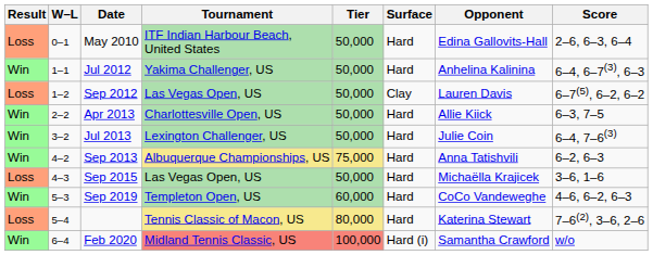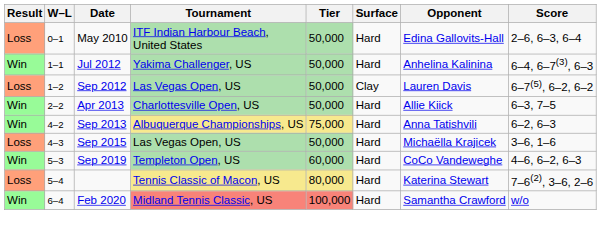 <table class="sortable wikitable">
 <tr>
 <th>Result</th>
 <th class="unsortable">W–L</th>
 <th>Date</th>
 <th>Tournament</th>
 <th>Tier</th>
 <th>Surface</th>
 <th>Opponent</th>
 <th class="unsortable">Score</th>
 </tr>
 <tr>
 <td style="background:#ffa07a;">Loss</td>
 <td><small>0–1</small></td>
 <td>May 2010</td>
 <td style="background:#addfad;"><a href='#'>ITF Indian Harbour Beach</a>, <br>United States</td>
 <td style="background:#addfad;">50,000</td>
 <td>Hard</td>
 <td> <a href='#'>Edina Gallovits-Hall</a></td>
 <td>2–6, 6–3, 6–4</td>
 </tr>
 <tr>
 <td style="background:#98fb98;">Win</td>
 <td><small>1–1</small></td>
 <td><a href='#'>Jul 2012</a></td>
 <td style="background:#addfad;"><a href='#'>Yakima Challenger</a>, US</td>
 <td style="background:#addfad;">50,000</td>
 <td>Hard</td>
 <td> <a href='#'>Anhelina Kalinina</a></td>
 <td>6–4, 6–7<sup>(3)</sup>, 6–3</td>
 </tr>
 <tr>
 <td style="background:#ffa07a;">Loss</td>
 <td><small>1–2</small></td>
 <td><a href='#'>Sep 2012</a></td>
 <td style="background:#addfad;"><a href='#'>Las Vegas Open</a>, US</td>
 <td style="background:#addfad;">50,000</td>
 <td>Clay</td>
 <td> <a href='#'>Lauren Davis</a></td>
 <td>6–7<sup>(5)</sup>, 6–2, 6–2</td>
 </tr>
 <tr>
 <td style="background:#98fb98;">Win</td>
 <td><small>2–2</small></td>
 <td><a href='#'>Apr 2013</a></td>
 <td style="background:#addfad;"><a href='#'>Charlottesville Open</a>, US</td>
 <td style="background:#addfad;">50,000</td>
 <td>Hard</td>
 <td> <a href='#'>Allie Kiick</a></td>
 <td>6–3, 7–5</td>
 </tr>
 <tr>
 <td style="background:#98fb98;">Win</td>
-<td><small>3–2</small></td>
-<td><a href='#'>Jul 2013</a></td>
-<td style="background:#addfad;"><a href='#'>Lexington Challenger</a>, US</td>
-<td style="background:#addfad;">50,000</td>
-<td>Hard</td>
-<td> <a href='#'>Julie Coin</a></td>
-<td>6–4, 7–6<sup>(3)</sup></td>
-</tr>
-<tr>
-<td style="background:#98fb98;">Win</td>
 <td><small>4–2</small></td>
 <td><a href='#'>Sep 2013</a></td>
 <td style="background:#f7e98e;"><a href='#'>Albuquerque Championships</a>, US</td>
 <td style="background:#f7e98e;">75,000</td>
 <td>Hard</td>
 <td> <a href='#'>Anna Tatishvili</a></td>
 <td>6–2, 6–3</td>
 </tr>
 <tr>
 <td style="background:#ffa07a;">Loss</td>
 <td><small>4–3</small></td>
 <td><a href='#'>Sep 2015</a></td>
 <td style="background:#addfad;">Las Vegas Open, US</td>
 <td style="background:#addfad;">50,000</td>
 <td>Hard</td>
 <td> <a href='#'>Michaëlla Krajicek</a></td>
 <td>3–6, 1–6</td>
 </tr>
 <tr>
 <td style="background:#98fb98;">Win</td>
 <td><small>5–3</small></td>
 <td><a href='#'>Sep 2019</a></td>
 <td style="background:#addfad;"><a href='#'>Templeton Open</a>, US</td>
 <td style="background:#addfad;">60,000</td>
 <td>Hard</td>
 <td> <a href='#'>CoCo Vandeweghe</a></td>
 <td>4–6, 6–2, 6–3</td>
 </tr>
 <tr>
 <td style="background:#ffa07a;">Loss</td>
 <td><small>5–4</small></td>
 <td><a href='#'></a></td>
 <td style="background:#f7e98e;"><a href='#'>Tennis Classic of Macon</a>, US</td>
 <td style="background:#f7e98e;">80,000</td>
 <td>Hard</td>
 <td> <a href='#'>Katerina Stewart</a></td>
 <td>7–6<sup>(2)</sup>, 3–6, 2–6</td>
 </tr>
 <tr>
 <td style="background:#98fb98;">Win</td>
 <td><small>6–4</small></td>
 <td><a href='#'>Feb 2020</a></td>
 <td style="background:#f88379;"><a href='#'>Midland Tennis Classic</a>, US</td>
 <td style="background:#f88379;">100,000</td>
-<td>Hard (i)</td>
+<td>Hard</td>
 <td> <a href='#'>Samantha Crawford</a></td>
 <td><a href='#'>w/o</a></td>
 </tr>
 </table>
